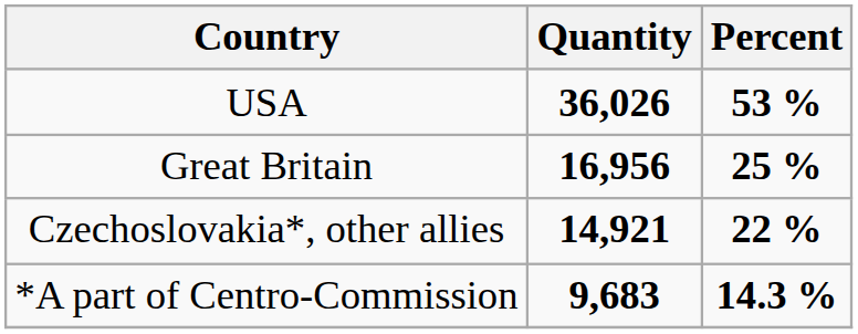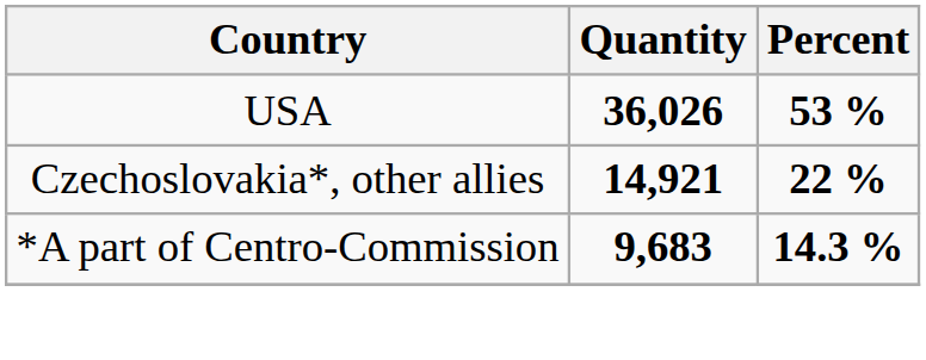 <table class="wikitable" style="text-align:center">
 <tr>
 <th>Country</th>
 <th>Quantity</th>
 <th>Percent</th>
 </tr>
 <tr>
 <td>USA</td>
 <td><strong>36,026</strong></td>
 <td><strong>53 %</strong></td>
-</tr>
-<tr>
-<td>Great Britain</td>
-<td><strong>16,956</strong></td>
-<td><strong>25 %</strong></td>
 </tr>
 <tr>
 <td>Czechoslovakia*, other allies</td>
 <td><strong>14,921</strong></td>
 <td><strong>22 %</strong></td>
 </tr>
 <tr>
 <td>*A part of Centro-Commission</td>
 <td><strong>9,683</strong></td>
 <td><strong>14.3 %</strong></td>
 </tr>
 <tr>
 </tr>
 </table>
